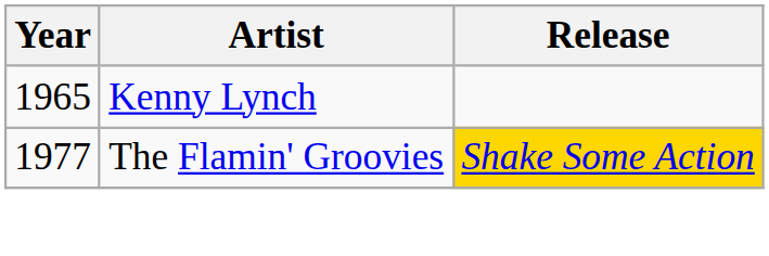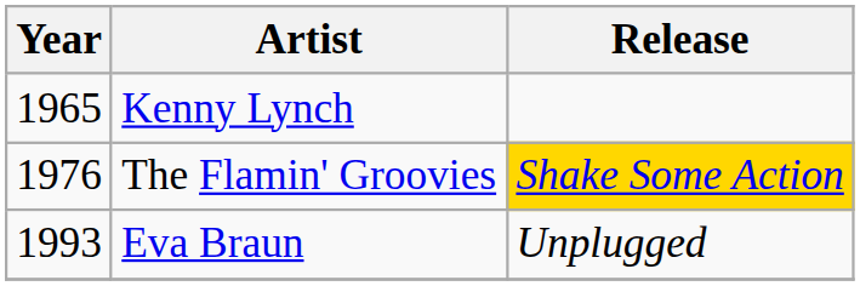 <table class="wikitable">
 <tr>
 <th>Year</th>
 <th>Artist</th>
 <th>Release</th>
 </tr>
 <tr>
 <td>1965</td>
 <td><a href='#'>Kenny Lynch</a></td>
 <td></td>
 </tr>
 <tr>
-<td>1977</td>
+<td>1976</td>
 <td>The <a href='#'>Flamin' Groovies</a></td>
 <td style="background: gold;"><em><a href='#'>Shake Some Action</a></em></td>
 </tr>
 <tr>
+<td>1993</td>
+<td><a href='#'>Eva Braun</a></td>
+<td><em>Unplugged</em></td>
+</tr>
+<tr>
 </tr>
 </table>
